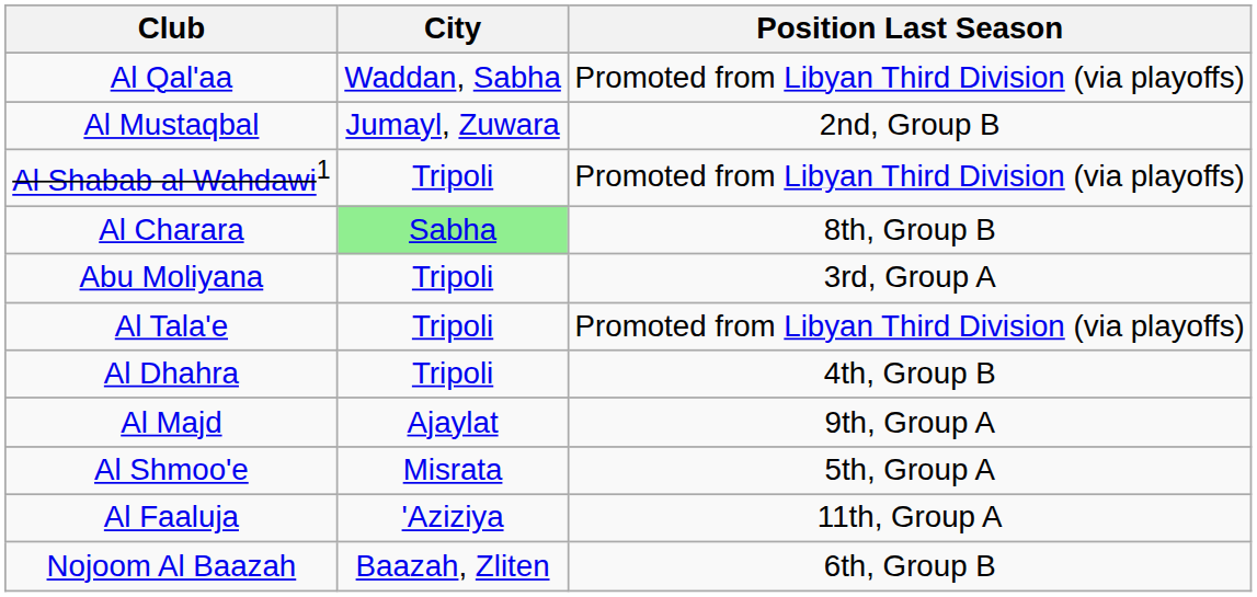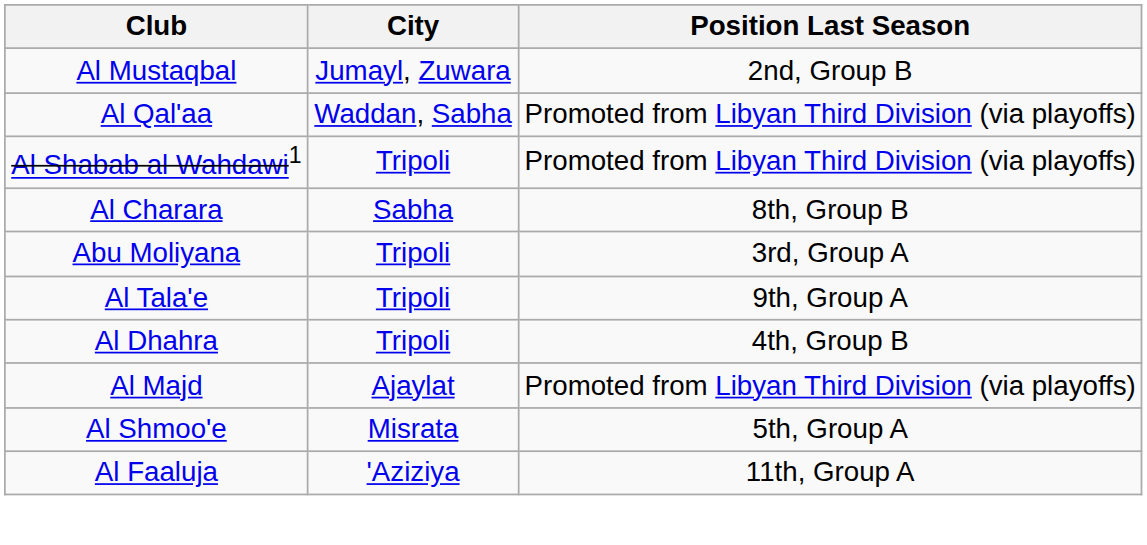 <table class="wikitable" style="text-align: center;">
 <tr>
 <th>Club</th>
 <th>City</th>
 <th>Position Last Season</th>
 </tr>
 <tr>
+<td><a href='#'>Al Mustaqbal</a></td>
+<td><a href='#'>Jumayl</a>, <a href='#'>Zuwara</a></td>
+<td>2nd, Group B</td>
+</tr>
+<tr>
 <td><a href='#'>Al Qal'aa</a></td>
 <td><a href='#'>Waddan</a>, <a href='#'>Sabha</a></td>
 <td>Promoted from <a href='#'>Libyan Third Division</a> (via playoffs)</td>
-</tr>
-<tr>
-<td><a href='#'>Al Mustaqbal</a></td>
-<td><a href='#'>Jumayl</a>, <a href='#'>Zuwara</a></td>
-<td>2nd, Group B</td>
 </tr>
 <tr>
 <td><s><a href='#'>Al Shabab al Wahdawi</a></s><sup>1</sup></td>
 <td><a href='#'>Tripoli</a></td>
 <td>Promoted from <a href='#'>Libyan Third Division</a> (via playoffs)</td>
 </tr>
 <tr>
 <td><a href='#'>Al Charara</a></td>
-<td style="background: lightgreen;"><a href='#'>Sabha</a></td>
+<td><a href='#'>Sabha</a></td>
 <td>8th, Group B</td>
 </tr>
 <tr>
 <td><a href='#'>Abu Moliyana</a></td>
 <td><a href='#'>Tripoli</a></td>
 <td>3rd, Group A</td>
 </tr>
 <tr>
 <td><a href='#'>Al Tala'e</a></td>
 <td><a href='#'>Tripoli</a></td>
-<td>Promoted from <a href='#'>Libyan Third Division</a> (via playoffs)</td>
+<td>9th, Group A</td>
 </tr>
 <tr>
 <td><a href='#'>Al Dhahra</a></td>
 <td><a href='#'>Tripoli</a></td>
 <td>4th, Group B</td>
 </tr>
 <tr>
 <td><a href='#'>Al Majd</a></td>
 <td><a href='#'>Ajaylat</a></td>
-<td>9th, Group A</td>
+<td>Promoted from <a href='#'>Libyan Third Division</a> (via playoffs)</td>
 </tr>
 <tr>
 <td><a href='#'>Al Shmoo'e</a></td>
 <td><a href='#'>Misrata</a></td>
 <td>5th, Group A</td>
 </tr>
 <tr>
 <td><a href='#'>Al Faaluja</a></td>
 <td><a href='#'>'Aziziya</a></td>
 <td>11th, Group A</td>
 </tr>
-<tr>
-<td><a href='#'>Nojoom Al Baazah</a></td>
-<td><a href='#'>Baazah</a>, <a href='#'>Zliten</a></td>
-<td>6th, Group B</td>
-</tr>
 </table>
